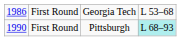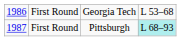 <table class="wikitable">
 <tr align="center">
 <td><a href='#'>1986</a></td>
 <td>First Round</td>
 <td>Georgia Tech</td>
 <td>L 53–68</td>
 </tr>
 <tr align="center">
-<td><a href='#'>1990</a></td>
+<td><a href='#'>1987</a></td>
 <td>First Round</td>
 <td>Pittsburgh</td>
 <td style="background: paleturquoise;">L 68–93</td>
 </tr>
 </table>
